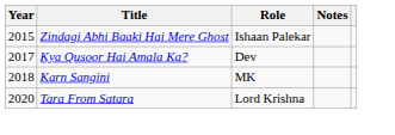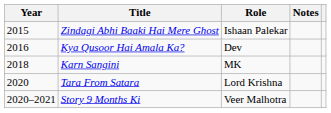 <table class="wikitable ">
 <tr>
 <th>Year</th>
 <th>Title</th>
 <th>Role</th>
 <th>Notes</th>
 <th></th>
 </tr>
 <tr>
 <td>2015</td>
 <td><em><a href='#'>Zindagi Abhi Baaki Hai Mere Ghost</a></em></td>
 <td>Ishaan Palekar</td>
 <td></td>
 <td></td>
 </tr>
 <tr>
-<td>2017</td>
+<td>2016</td>
 <td><em><a href='#'>Kya Qusoor Hai Amala Ka?</a></em></td>
 <td>Dev</td>
 <td></td>
 <td></td>
 </tr>
 <tr>
 <td>2018</td>
 <td><em><a href='#'>Karn Sangini</a></em></td>
 <td>MK</td>
 <td></td>
 <td></td>
 </tr>
 <tr>
 <td>2020</td>
 <td><em><a href='#'>Tara From Satara</a></em></td>
 <td>Lord Krishna</td>
 <td></td>
 <td></td>
 </tr>
+<tr>
+<td>2020–2021</td>
+<td><em><a href='#'>Story 9 Months Ki</a></em></td>
+<td>Veer Malhotra</td>
+<td></td>
+<td></td>
+</tr>
 </table>
